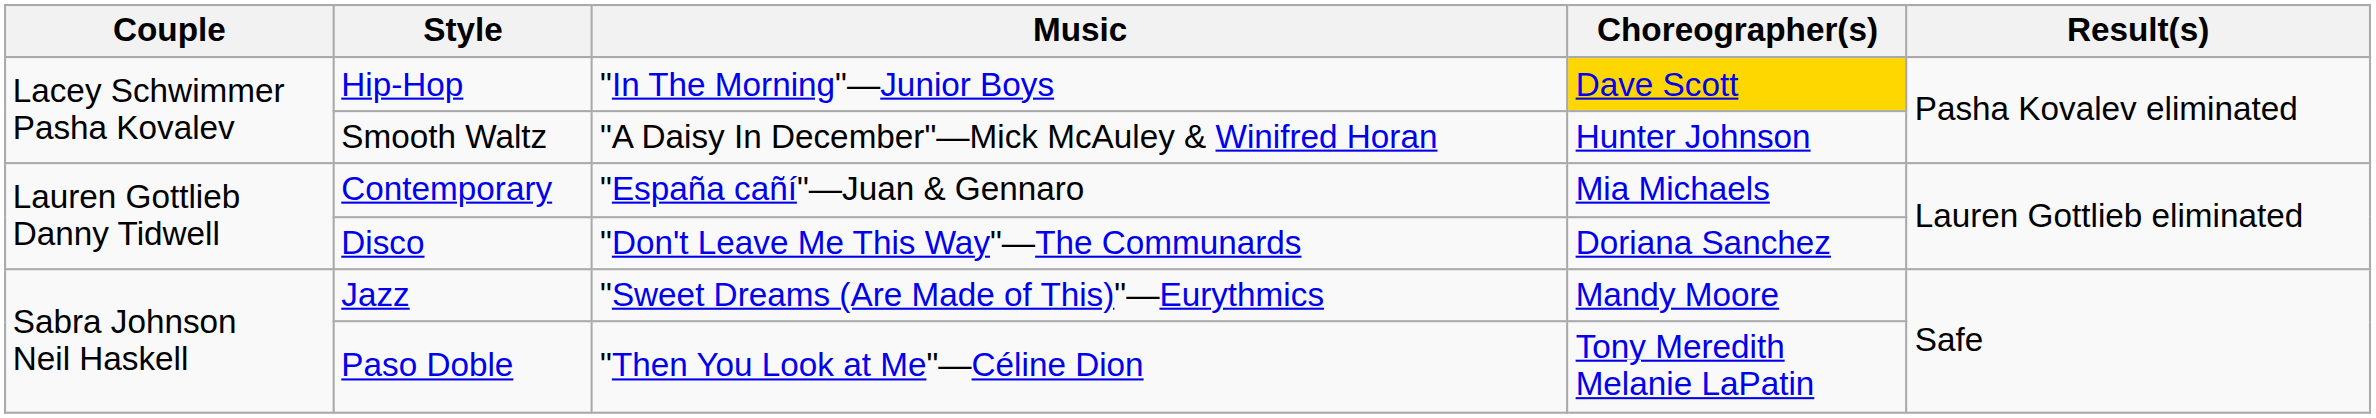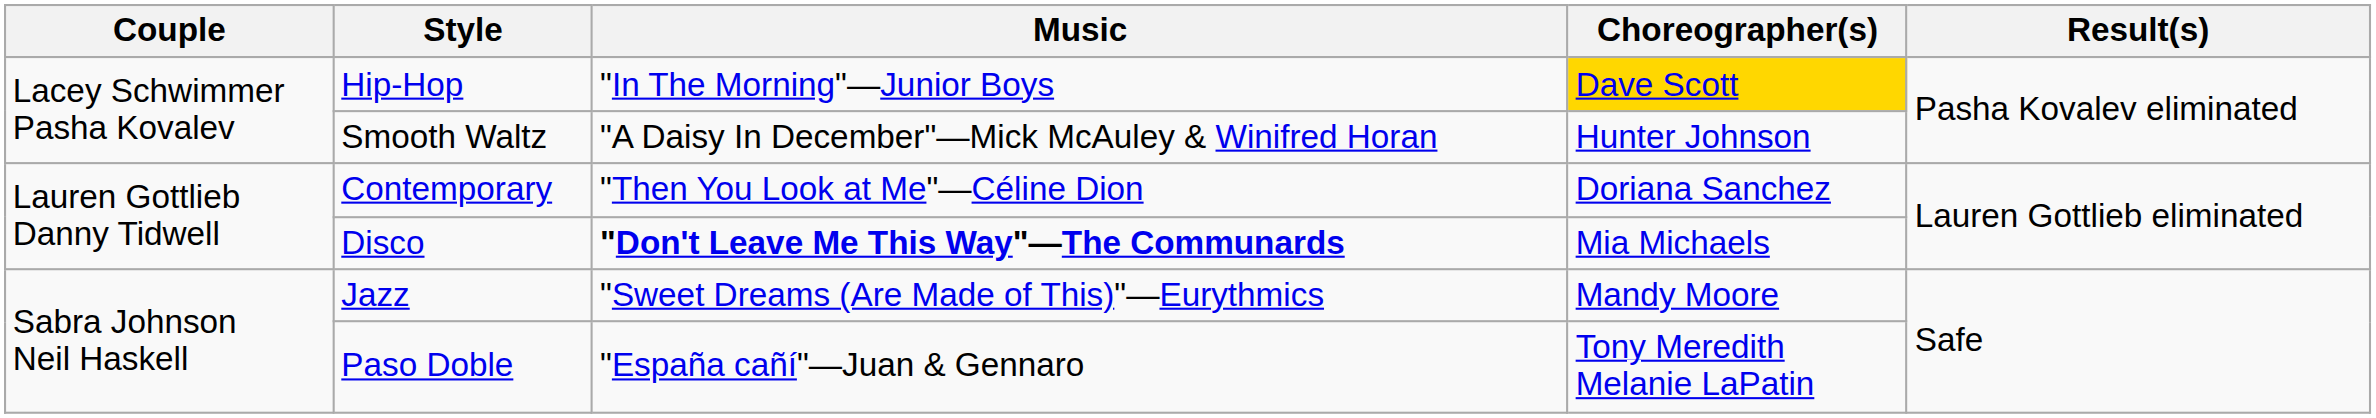 <table class="wikitable" style="width:90%;">
 <tr>
 <th>Couple</th>
 <th>Style</th>
 <th>Music</th>
 <th>Choreographer(s)</th>
 <th>Result(s)</th>
 </tr>
 <tr>
 <td rowspan="2">Lacey Schwimmer <br> Pasha Kovalev</td>
 <td><a href='#'>Hip-Hop</a></td>
 <td>"<a href='#'>In The Morning</a>"—<a href='#'>Junior Boys</a></td>
 <td style="background: gold;"><a href='#'>Dave Scott</a></td>
 <td rowspan="2">Pasha Kovalev eliminated</td>
 </tr>
 <tr>
 <td>Smooth Waltz</td>
 <td>"A Daisy In December"—Mick McAuley & <a href='#'>Winifred Horan</a></td>
 <td><a href='#'>Hunter Johnson</a></td>
 </tr>
 <tr>
 <td rowspan="2">Lauren Gottlieb <br> Danny Tidwell</td>
 <td><a href='#'>Contemporary</a></td>
-<td>"<a href='#'>España cañí</a>"—Juan & Gennaro</td>
-<td><a href='#'>Mia Michaels</a></td>
+<td>"<a href='#'>Then You Look at Me</a>"—<a href='#'>Céline Dion</a></td>
+<td><a href='#'>Doriana Sanchez</a></td>
 <td rowspan="2">Lauren Gottlieb eliminated</td>
 </tr>
 <tr>
 <td><a href='#'>Disco</a></td>
-<td>"<a href='#'>Don't Leave Me This Way</a>"—<a href='#'>The Communards</a></td>
-<td><a href='#'>Doriana Sanchez</a></td>
+<td><strong>"<a href='#'>Don't Leave Me This Way</a>"—<a href='#'>The Communards</a></strong></td>
+<td><a href='#'>Mia Michaels</a></td>
 </tr>
 <tr>
 <td rowspan="2">Sabra  Johnson <br> Neil Haskell</td>
 <td><a href='#'>Jazz</a></td>
 <td>"<a href='#'>Sweet Dreams (Are Made of This)</a>"—<wbr><a href='#'>Eurythmics</a></td>
 <td><a href='#'>Mandy Moore</a></td>
 <td rowspan="2">Safe</td>
 </tr>
 <tr>
 <td><a href='#'>Paso Doble</a></td>
-<td>"<a href='#'>Then You Look at Me</a>"—<a href='#'>Céline Dion</a></td>
+<td>"<a href='#'>España cañí</a>"—Juan & Gennaro</td>
 <td><a href='#'>Tony Meredith</a><br><a href='#'>Melanie LaPatin</a></td>
 </tr>
 </table>
